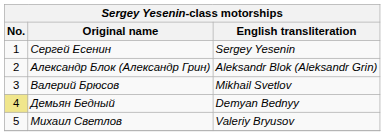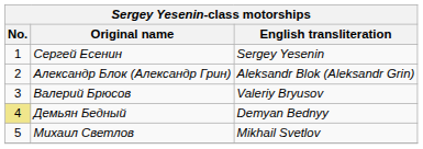 <table class="wikitable" style="text-align:center">
 <tr>
 <th colspan="3" style="text-align:center"><em>Sergey Yesenin</em>-class motorships</th>
 </tr>
 <tr>
 <th>No.</th>
 <th align=Left>Original name</th>
 <th align=Left>English transliteration</th>
 </tr>
 <tr>
 <td>1</td>
 <td align=Left><em>Сергей Есенин</em></td>
 <td align=Left><em>Sergey Yesenin</em></td>
 </tr>
 <tr>
 <td>2</td>
 <td align=Left><em>Александр Блок</em> <em>(Александр Грин)</em></td>
 <td align=Left><em>Aleksandr Blok</em> <em>(Aleksandr Grin)</em></td>
 </tr>
 <tr>
 <td>3</td>
 <td align=Left><em>Валерий Брюсов</em></td>
-<td align=Left><em>Mikhail Svetlov</em></td>
+<td align=Left><em>Valeriy Bryusov</em></td>
 </tr>
 <tr>
 <td style="background: khaki;">4</td>
 <td align=Left><em>Демьян Бедный</em></td>
 <td align=Left><em>Demyan Bednyy</em></td>
 </tr>
 <tr>
 <td>5</td>
 <td align=Left><em>Михаил Светлов</em></td>
-<td align=Left><em>Valeriy Bryusov</em></td>
+<td align=Left><em>Mikhail Svetlov</em></td>
 </tr>
 <tr>
 </tr>
 </table>
